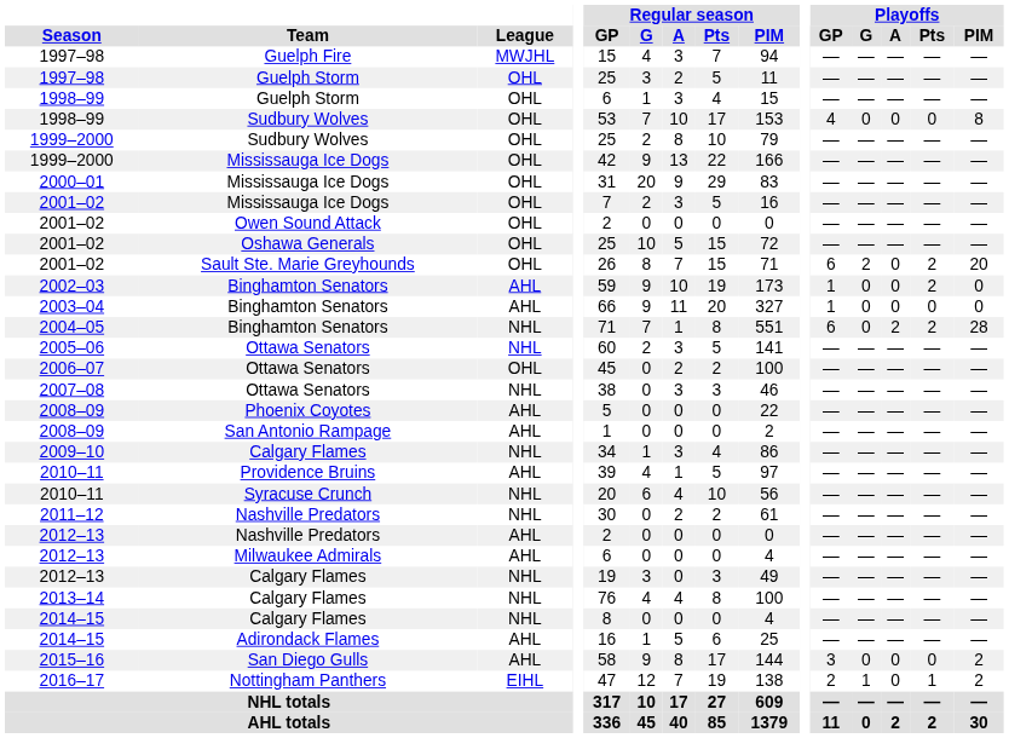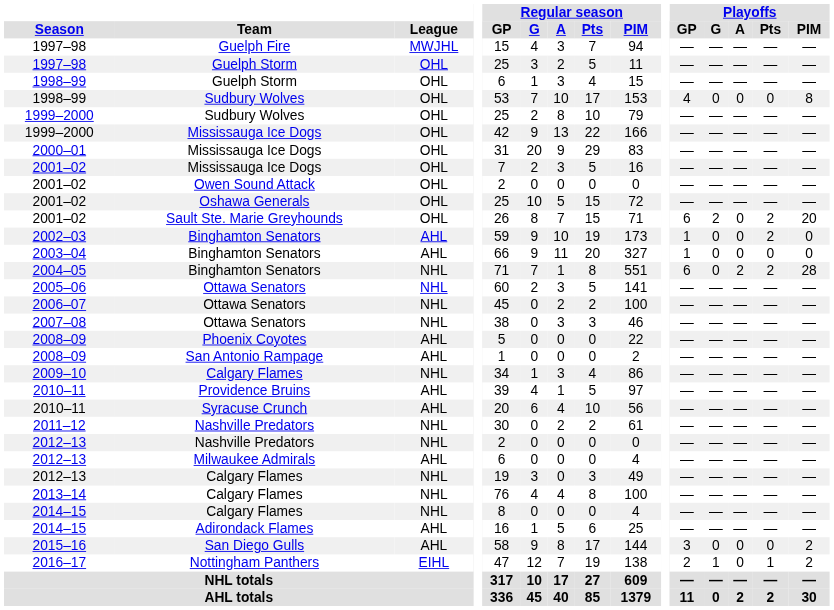 <table border="0" cellpadding="1" cellspacing="0" style="text-align:center; width:60em">
 <tr bgcolor="#e0e0e0">
 <th colspan="3" bgcolor="#ffffff"> </th>
 <th rowspan="99" bgcolor="#ffffff"> </th>
 <th colspan="5"><a href='#'>Regular season</a></th>
 <th rowspan="99" bgcolor="#ffffff"> </th>
 <th colspan="5"><a href='#'>Playoffs</a></th>
 </tr>
 <tr bgcolor="#e0e0e0">
 <th><a href='#'>Season</a></th>
 <th>Team</th>
 <th>League</th>
 <th>GP</th>
 <th><a href='#'>G</a></th>
 <th><a href='#'>A</a></th>
 <th><a href='#'>Pts</a></th>
 <th><a href='#'>PIM</a></th>
 <th>GP</th>
 <th>G</th>
 <th>A</th>
 <th>Pts</th>
 <th>PIM</th>
 </tr>
 <tr>
 <td>1997–98</td>
 <td><a href='#'>Guelph Fire</a></td>
 <td><a href='#'>MWJHL</a></td>
 <td>15</td>
 <td>4</td>
 <td>3</td>
 <td>7</td>
 <td>94</td>
 <td>—</td>
 <td>—</td>
 <td>—</td>
 <td>—</td>
 <td>—</td>
 </tr>
 <tr bgcolor="#f0f0f0">
 <td><a href='#'>1997–98</a></td>
 <td><a href='#'>Guelph Storm</a></td>
 <td><a href='#'>OHL</a></td>
 <td>25</td>
 <td>3</td>
 <td>2</td>
 <td>5</td>
 <td>11</td>
 <td>—</td>
 <td>—</td>
 <td>—</td>
 <td>—</td>
 <td>—</td>
 </tr>
 <tr>
 <td><a href='#'>1998–99</a></td>
 <td>Guelph Storm</td>
 <td>OHL</td>
 <td>6</td>
 <td>1</td>
 <td>3</td>
 <td>4</td>
 <td>15</td>
 <td>—</td>
 <td>—</td>
 <td>—</td>
 <td>—</td>
 <td>—</td>
 </tr>
 <tr bgcolor="#f0f0f0">
 <td>1998–99</td>
 <td><a href='#'>Sudbury Wolves</a></td>
 <td>OHL</td>
 <td>53</td>
 <td>7</td>
 <td>10</td>
 <td>17</td>
 <td>153</td>
 <td>4</td>
 <td>0</td>
 <td>0</td>
 <td>0</td>
 <td>8</td>
 </tr>
 <tr>
 <td><a href='#'>1999–2000</a></td>
 <td>Sudbury Wolves</td>
 <td>OHL</td>
 <td>25</td>
 <td>2</td>
 <td>8</td>
 <td>10</td>
 <td>79</td>
 <td>—</td>
 <td>—</td>
 <td>—</td>
 <td>—</td>
 <td>—</td>
 </tr>
 <tr bgcolor="#f0f0f0">
 <td>1999–2000</td>
 <td><a href='#'>Mississauga Ice Dogs</a></td>
 <td>OHL</td>
 <td>42</td>
 <td>9</td>
 <td>13</td>
 <td>22</td>
 <td>166</td>
 <td>—</td>
 <td>—</td>
 <td>—</td>
 <td>—</td>
 <td>—</td>
 </tr>
 <tr>
 <td><a href='#'>2000–01</a></td>
 <td>Mississauga Ice Dogs</td>
 <td>OHL</td>
 <td>31</td>
 <td>20</td>
 <td>9</td>
 <td>29</td>
 <td>83</td>
 <td>—</td>
 <td>—</td>
 <td>—</td>
 <td>—</td>
 <td>—</td>
 </tr>
 <tr bgcolor="#f0f0f0">
 <td><a href='#'>2001–02</a></td>
 <td>Mississauga Ice Dogs</td>
 <td>OHL</td>
 <td>7</td>
 <td>2</td>
 <td>3</td>
 <td>5</td>
 <td>16</td>
 <td>—</td>
 <td>—</td>
 <td>—</td>
 <td>—</td>
 <td>—</td>
 </tr>
 <tr>
 <td>2001–02</td>
 <td><a href='#'>Owen Sound Attack</a></td>
 <td>OHL</td>
 <td>2</td>
 <td>0</td>
 <td>0</td>
 <td>0</td>
 <td>0</td>
 <td>—</td>
 <td>—</td>
 <td>—</td>
 <td>—</td>
 <td>—</td>
 </tr>
 <tr bgcolor="#f0f0f0">
 <td>2001–02</td>
 <td><a href='#'>Oshawa Generals</a></td>
 <td>OHL</td>
 <td>25</td>
 <td>10</td>
 <td>5</td>
 <td>15</td>
 <td>72</td>
 <td>—</td>
 <td>—</td>
 <td>—</td>
 <td>—</td>
 <td>—</td>
 </tr>
 <tr>
 <td>2001–02</td>
 <td><a href='#'>Sault Ste. Marie Greyhounds</a></td>
 <td>OHL</td>
 <td>26</td>
 <td>8</td>
 <td>7</td>
 <td>15</td>
 <td>71</td>
 <td>6</td>
 <td>2</td>
 <td>0</td>
 <td>2</td>
 <td>20</td>
 </tr>
 <tr bgcolor="#f0f0f0">
 <td><a href='#'>2002–03</a></td>
 <td><a href='#'>Binghamton Senators</a></td>
 <td><a href='#'>AHL</a></td>
 <td>59</td>
 <td>9</td>
 <td>10</td>
 <td>19</td>
 <td>173</td>
 <td>1</td>
 <td>0</td>
 <td>0</td>
 <td>2</td>
 <td>0</td>
 </tr>
 <tr>
 <td><a href='#'>2003–04</a></td>
 <td>Binghamton Senators</td>
 <td>AHL</td>
 <td>66</td>
 <td>9</td>
 <td>11</td>
 <td>20</td>
 <td>327</td>
 <td>1</td>
 <td>0</td>
 <td>0</td>
 <td>0</td>
 <td>0</td>
 </tr>
 <tr bgcolor="#f0f0f0">
 <td><a href='#'>2004–05</a></td>
 <td>Binghamton Senators</td>
 <td>NHL</td>
 <td>71</td>
 <td>7</td>
 <td>1</td>
 <td>8</td>
 <td>551</td>
 <td>6</td>
 <td>0</td>
 <td>2</td>
 <td>2</td>
 <td>28</td>
 </tr>
 <tr>
 <td><a href='#'>2005–06</a></td>
 <td><a href='#'>Ottawa Senators</a></td>
 <td><a href='#'>NHL</a></td>
 <td>60</td>
 <td>2</td>
 <td>3</td>
 <td>5</td>
 <td>141</td>
 <td>—</td>
 <td>—</td>
 <td>—</td>
 <td>—</td>
 <td>—</td>
 </tr>
 <tr bgcolor="#f0f0f0">
 <td><a href='#'>2006–07</a></td>
 <td>Ottawa Senators</td>
-<td>OHL</td>
+<td>NHL</td>
 <td>45</td>
 <td>0</td>
 <td>2</td>
 <td>2</td>
 <td>100</td>
 <td>—</td>
 <td>—</td>
 <td>—</td>
 <td>—</td>
 <td>—</td>
 </tr>
 <tr>
 <td><a href='#'>2007–08</a></td>
 <td>Ottawa Senators</td>
 <td>NHL</td>
 <td>38</td>
 <td>0</td>
 <td>3</td>
 <td>3</td>
 <td>46</td>
 <td>—</td>
 <td>—</td>
 <td>—</td>
 <td>—</td>
 <td>—</td>
 </tr>
 <tr bgcolor="#f0f0f0">
 <td><a href='#'>2008–09</a></td>
 <td><a href='#'>Phoenix Coyotes</a></td>
 <td>AHL</td>
 <td>5</td>
 <td>0</td>
 <td>0</td>
 <td>0</td>
 <td>22</td>
 <td>—</td>
 <td>—</td>
 <td>—</td>
 <td>—</td>
 <td>—</td>
 </tr>
 <tr>
 <td><a href='#'>2008–09</a></td>
 <td><a href='#'>San Antonio Rampage</a></td>
 <td>AHL</td>
 <td>1</td>
 <td>0</td>
 <td>0</td>
 <td>0</td>
 <td>2</td>
 <td>—</td>
 <td>—</td>
 <td>—</td>
 <td>—</td>
 <td>—</td>
 </tr>
 <tr bgcolor="#f0f0f0">
 <td><a href='#'>2009–10</a></td>
 <td><a href='#'>Calgary Flames</a></td>
 <td>NHL</td>
 <td>34</td>
 <td>1</td>
 <td>3</td>
 <td>4</td>
 <td>86</td>
 <td>—</td>
 <td>—</td>
 <td>—</td>
 <td>—</td>
 <td>—</td>
 </tr>
 <tr>
 <td><a href='#'>2010–11</a></td>
 <td><a href='#'>Providence Bruins</a></td>
 <td>AHL</td>
 <td>39</td>
 <td>4</td>
 <td>1</td>
 <td>5</td>
 <td>97</td>
 <td>—</td>
 <td>—</td>
 <td>—</td>
 <td>—</td>
 <td>—</td>
 </tr>
 <tr bgcolor="#f0f0f0">
 <td>2010–11</td>
 <td><a href='#'>Syracuse Crunch</a></td>
-<td>NHL</td>
+<td>AHL</td>
 <td>20</td>
 <td>6</td>
 <td>4</td>
 <td>10</td>
 <td>56</td>
 <td>—</td>
 <td>—</td>
 <td>—</td>
 <td>—</td>
 <td>—</td>
 </tr>
 <tr>
 <td><a href='#'>2011–12</a></td>
 <td><a href='#'>Nashville Predators</a></td>
 <td>NHL</td>
 <td>30</td>
 <td>0</td>
 <td>2</td>
 <td>2</td>
 <td>61</td>
 <td>—</td>
 <td>—</td>
 <td>—</td>
 <td>—</td>
 <td>—</td>
 </tr>
 <tr bgcolor="#f0f0f0">
 <td><a href='#'>2012–13</a></td>
 <td>Nashville Predators</td>
-<td>AHL</td>
+<td>NHL</td>
 <td>2</td>
 <td>0</td>
 <td>0</td>
 <td>0</td>
 <td>0</td>
 <td>—</td>
 <td>—</td>
 <td>—</td>
 <td>—</td>
 <td>—</td>
 </tr>
 <tr>
 <td><a href='#'>2012–13</a></td>
 <td><a href='#'>Milwaukee Admirals</a></td>
 <td>AHL</td>
 <td>6</td>
 <td>0</td>
 <td>0</td>
 <td>0</td>
 <td>4</td>
 <td>—</td>
 <td>—</td>
 <td>—</td>
 <td>—</td>
 <td>—</td>
 </tr>
 <tr bgcolor="#f0f0f0">
 <td>2012–13</td>
 <td>Calgary Flames</td>
 <td>NHL</td>
 <td>19</td>
 <td>3</td>
 <td>0</td>
 <td>3</td>
 <td>49</td>
 <td>—</td>
 <td>—</td>
 <td>—</td>
 <td>—</td>
 <td>—</td>
 </tr>
 <tr>
 <td><a href='#'>2013–14</a></td>
 <td>Calgary Flames</td>
 <td>NHL</td>
 <td>76</td>
 <td>4</td>
 <td>4</td>
 <td>8</td>
 <td>100</td>
 <td>—</td>
 <td>—</td>
 <td>—</td>
 <td>—</td>
 <td>—</td>
 </tr>
 <tr bgcolor="#f0f0f0">
 <td><a href='#'>2014–15</a></td>
 <td>Calgary Flames</td>
 <td>NHL</td>
 <td>8</td>
 <td>0</td>
 <td>0</td>
 <td>0</td>
 <td>4</td>
 <td>—</td>
 <td>—</td>
 <td>—</td>
 <td>—</td>
 <td>—</td>
 </tr>
 <tr>
 <td><a href='#'>2014–15</a></td>
 <td><a href='#'>Adirondack Flames</a></td>
 <td>AHL</td>
 <td>16</td>
 <td>1</td>
 <td>5</td>
 <td>6</td>
 <td>25</td>
 <td>—</td>
 <td>—</td>
 <td>—</td>
 <td>—</td>
 <td>—</td>
 </tr>
 <tr bgcolor="#f0f0f0">
 <td><a href='#'>2015–16</a></td>
 <td><a href='#'>San Diego Gulls</a></td>
 <td>AHL</td>
 <td>58</td>
 <td>9</td>
 <td>8</td>
 <td>17</td>
 <td>144</td>
 <td>3</td>
 <td>0</td>
 <td>0</td>
 <td>0</td>
 <td>2</td>
 </tr>
 <tr>
 <td><a href='#'>2016–17</a></td>
 <td><a href='#'>Nottingham Panthers</a></td>
 <td><a href='#'>EIHL</a></td>
 <td>47</td>
 <td>12</td>
 <td>7</td>
 <td>19</td>
 <td>138</td>
 <td>2</td>
 <td>1</td>
 <td>0</td>
 <td>1</td>
 <td>2</td>
 </tr>
 <tr bgcolor="#e0e0e0">
 <th colspan="3">NHL totals</th>
 <th>317</th>
 <th>10</th>
 <th>17</th>
 <th>27</th>
 <th>609</th>
 <th>—</th>
 <th>—</th>
 <th>—</th>
 <th>—</th>
 <th>—</th>
 </tr>
 <tr bgcolor="#e0e0e0">
 <th colspan="3">AHL totals</th>
 <th>336</th>
 <th>45</th>
 <th>40</th>
 <th>85</th>
 <th>1379</th>
 <th>11</th>
 <th>0</th>
 <th>2</th>
 <th>2</th>
 <th>30</th>
 </tr>
 </table>
